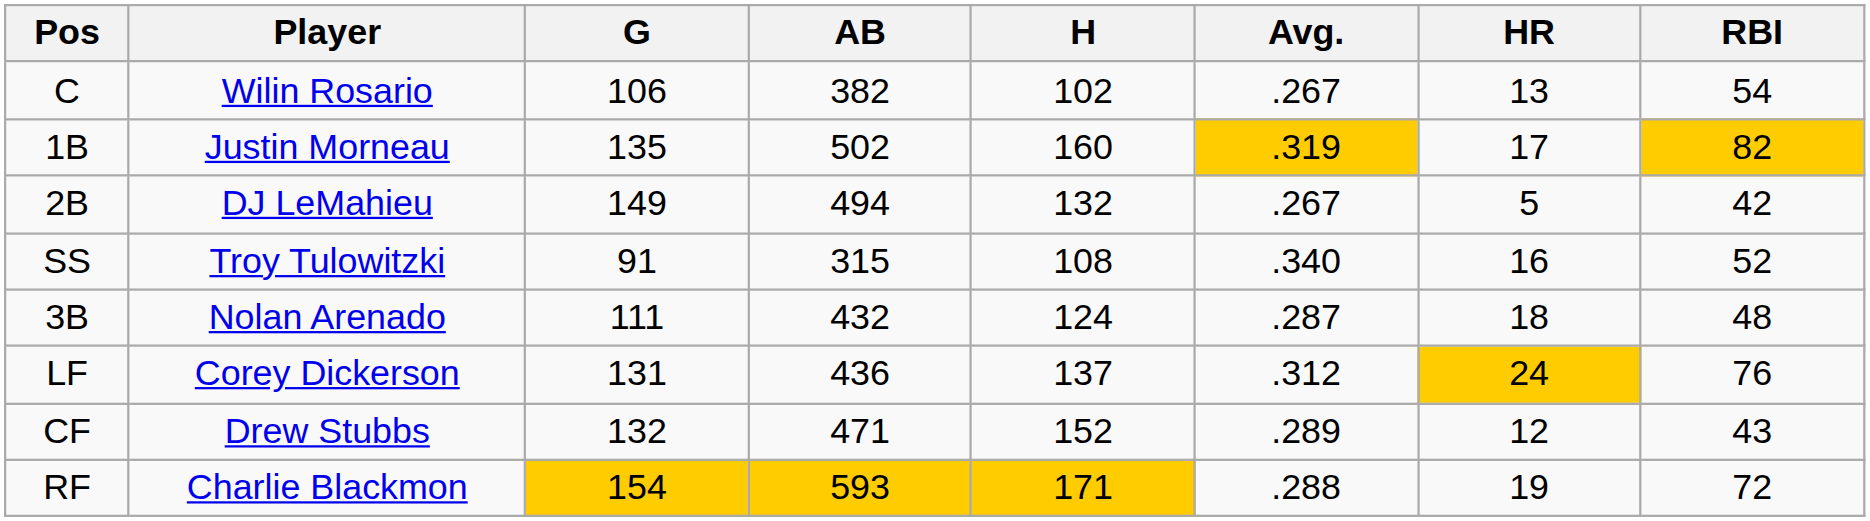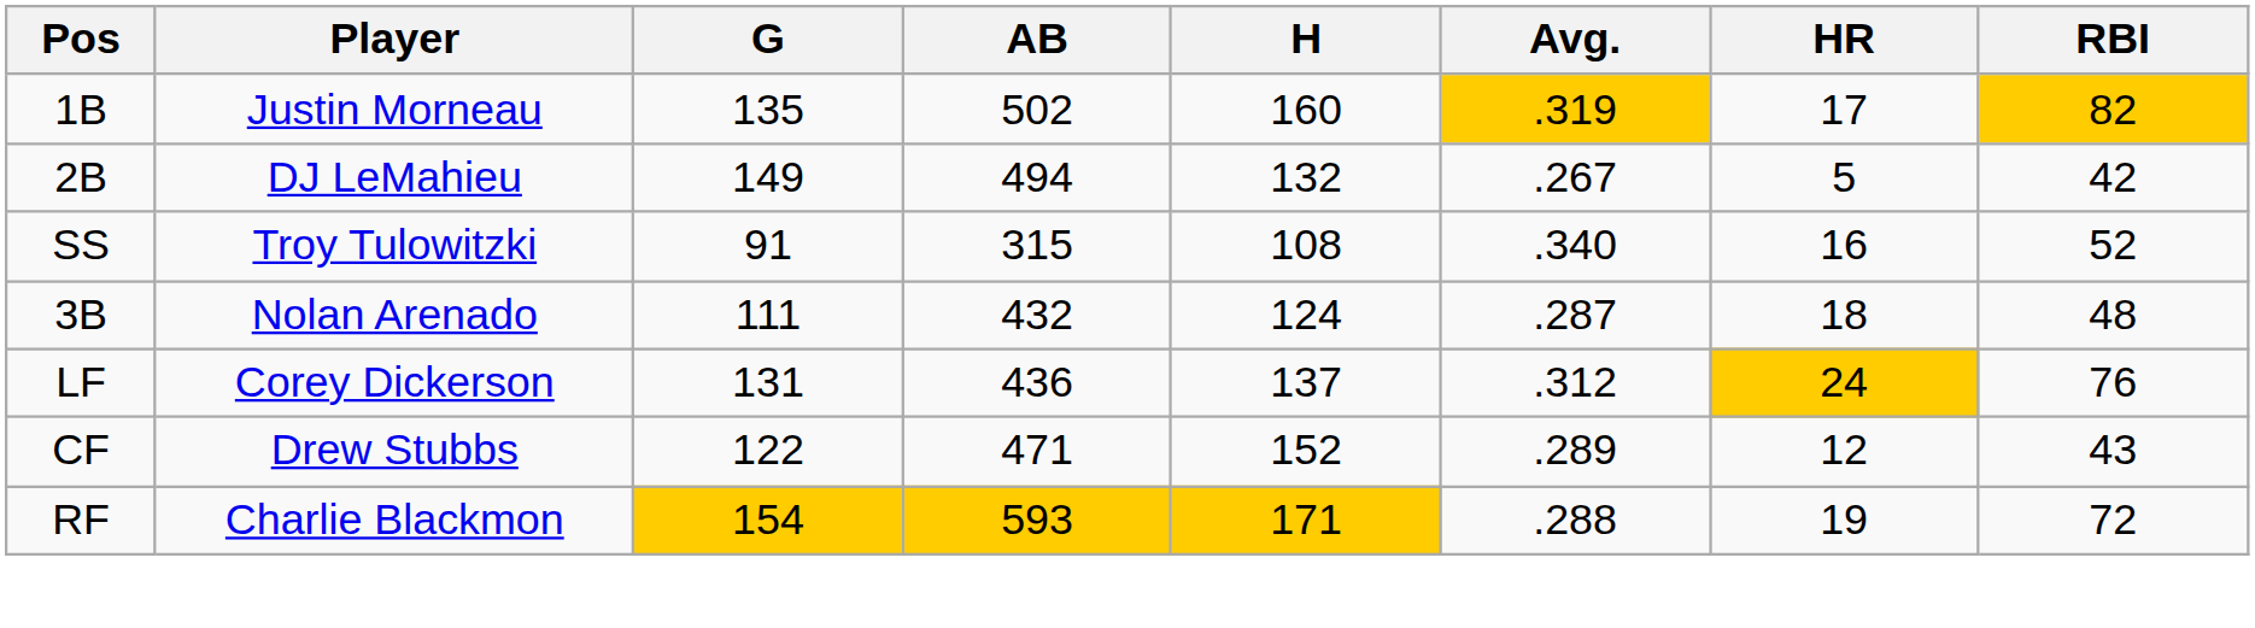 <table class="wikitable sortable">
 <tr>
 <th bgcolor="#DDDDFF" width="5%">Pos</th>
 <th bgcolor="#DDDDFF" width="16%">Player</th>
 <th bgcolor="#DDDDFF" width="9%">G</th>
 <th bgcolor="#DDDDFF" width="9%">AB</th>
 <th bgcolor="#DDDDFF" width="9%">H</th>
 <th bgcolor="#DDDDFF" width="9%">Avg.</th>
 <th bgcolor="#DDDDFF" width="9%">HR</th>
 <th bgcolor="#DDDDFF" width="9%">RBI</th>
-</tr>
-<tr align="center">
-<td>C</td>
-<td><a href='#'>Wilin Rosario</a></td>
-<td>106</td>
-<td>382</td>
-<td>102</td>
-<td>.267</td>
-<td>13</td>
-<td>54</td>
 </tr>
 <tr align="center">
 <td>1B</td>
 <td><a href='#'>Justin Morneau</a></td>
 <td>135</td>
 <td>502</td>
 <td>160</td>
 <td bgcolor="#FFCC00">.319</td>
 <td>17</td>
 <td bgcolor="#FFCC00">82</td>
 </tr>
 <tr align="center">
 <td>2B</td>
 <td><a href='#'>DJ LeMahieu</a></td>
 <td>149</td>
 <td>494</td>
 <td>132</td>
 <td>.267</td>
 <td>5</td>
 <td>42</td>
 </tr>
 <tr align="center">
 <td>SS</td>
 <td><a href='#'>Troy Tulowitzki</a></td>
 <td>91</td>
 <td>315</td>
 <td>108</td>
 <td>.340</td>
 <td>16</td>
 <td>52</td>
 </tr>
 <tr align="center">
 <td>3B</td>
 <td><a href='#'>Nolan Arenado</a></td>
 <td>111</td>
 <td>432</td>
 <td>124</td>
 <td>.287</td>
 <td>18</td>
 <td>48</td>
 </tr>
 <tr align="center">
 <td>LF</td>
 <td><a href='#'>Corey Dickerson</a></td>
 <td>131</td>
 <td>436</td>
 <td>137</td>
 <td>.312</td>
 <td bgcolor="#FFCC00">24</td>
 <td>76</td>
 </tr>
 <tr align="center">
 <td>CF</td>
 <td><a href='#'>Drew Stubbs</a></td>
-<td>132</td>
+<td>122</td>
 <td>471</td>
 <td>152</td>
 <td>.289</td>
 <td>12</td>
 <td>43</td>
 </tr>
 <tr align="center">
 <td>RF</td>
 <td><a href='#'>Charlie Blackmon</a></td>
 <td bgcolor="#FFCC00">154</td>
 <td bgcolor="#FFCC00">593</td>
 <td bgcolor="#FFCC00">171</td>
 <td>.288</td>
 <td>19</td>
 <td>72</td>
 </tr>
 </table>
